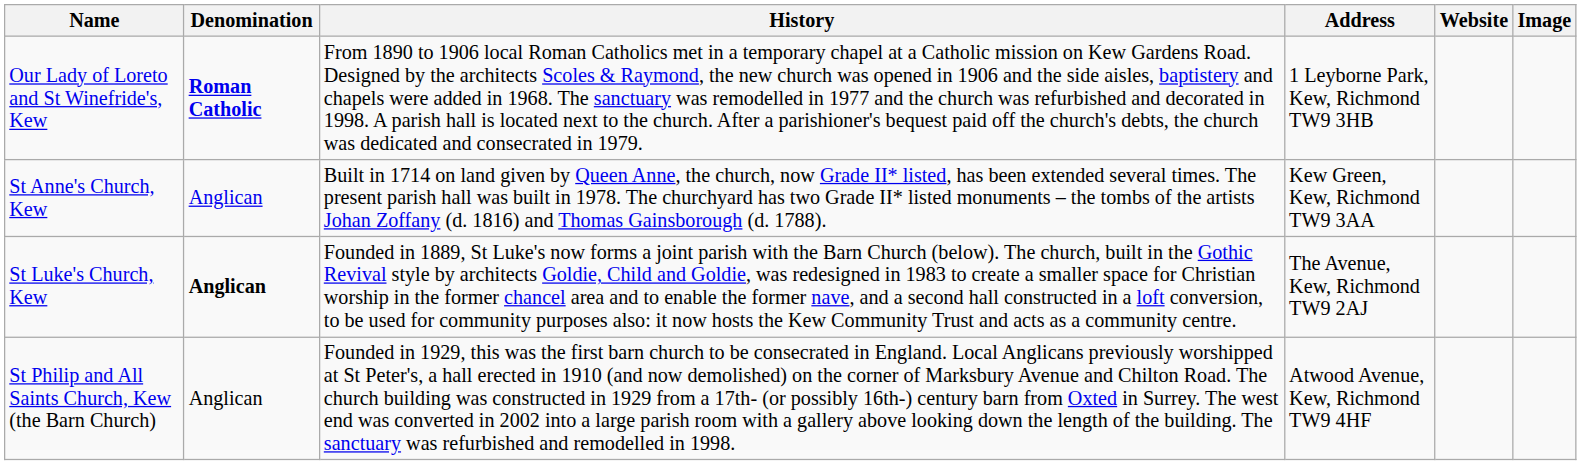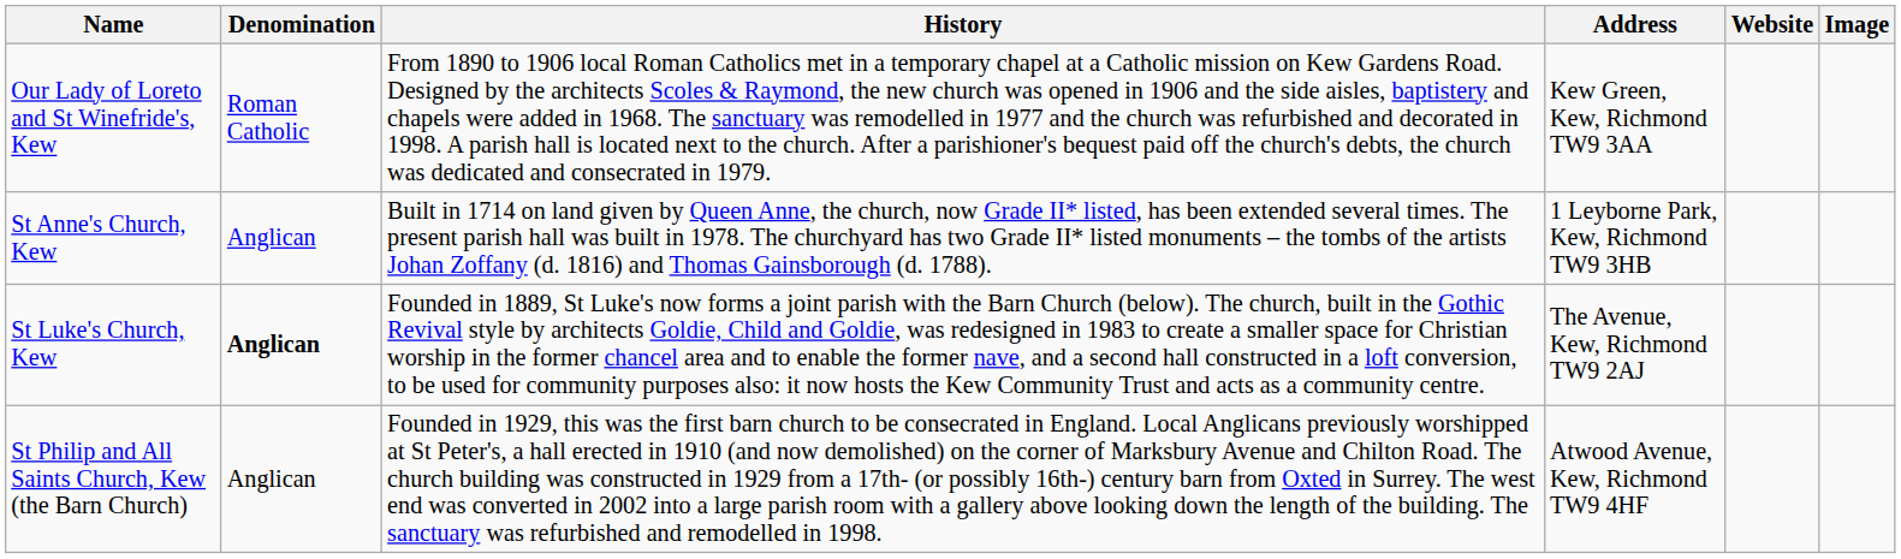 <table class="wikitable">
 <tr>
 <th>Name</th>
 <th>Denomination</th>
 <th>History</th>
 <th>Address</th>
 <th>Website</th>
 <th>Image</th>
 </tr>
 <tr>
 <td><a href='#'>Our Lady of Loreto and St Winefride's, Kew</a></td>
-<td><strong><a href='#'>Roman Catholic</a></strong></td>
+<td><a href='#'>Roman Catholic</a></td>
 <td>From 1890 to 1906 local Roman Catholics met in a temporary chapel at a Catholic mission on Kew Gardens Road. Designed by the architects <a href='#'>Scoles & Raymond</a>, the new church was opened in 1906 and the side aisles, <a href='#'>baptistery</a> and chapels were added in 1968. The <a href='#'>sanctuary</a> was remodelled in 1977 and the church was refurbished and decorated in 1998. A parish hall is located next to the church. After a parishioner's bequest paid off the church's debts, the church was dedicated and consecrated in 1979.</td>
-<td>1 Leyborne Park, Kew, Richmond TW9 3HB</td>
+<td>Kew Green, Kew, Richmond TW9 3AA</td>
 <td></td>
 <td></td>
 </tr>
 <tr>
 <td><a href='#'>St Anne's Church, Kew</a></td>
 <td><a href='#'>Anglican</a></td>
 <td>Built in 1714 on land given by <a href='#'>Queen Anne</a>, the church, now <a href='#'>Grade II* listed</a>, has been extended several times. The present parish hall was built in 1978. The churchyard has two Grade II* listed monuments – the tombs of the artists <a href='#'>Johan Zoffany</a> (d. 1816) and <a href='#'>Thomas Gainsborough</a> (d. 1788).</td>
-<td>Kew Green, Kew, Richmond TW9 3AA</td>
+<td>1 Leyborne Park, Kew, Richmond TW9 3HB</td>
 <td></td>
 <td></td>
 </tr>
 <tr>
 <td><a href='#'>St Luke's Church, Kew</a></td>
 <td><strong>Anglican</strong></td>
 <td>Founded in 1889, St Luke's now forms a joint parish with the Barn Church (below). The church, built in the <a href='#'>Gothic Revival</a> style by architects <a href='#'>Goldie, Child and Goldie</a>, was redesigned in 1983 to create a smaller space for Christian worship in the former <a href='#'>chancel</a> area and to enable the former <a href='#'>nave</a>, and a second hall constructed in a <a href='#'>loft</a> conversion, to be used for community purposes also: it now hosts the Kew Community Trust and acts as a community centre.</td>
 <td>The Avenue, Kew, Richmond TW9 2AJ</td>
 <td></td>
 <td></td>
 </tr>
 <tr>
 <td><a href='#'>St Philip and All Saints Church, Kew</a> (the Barn Church)</td>
 <td>Anglican</td>
 <td>Founded in 1929, this was the first barn church to be consecrated in England. Local Anglicans previously worshipped at St Peter's, a hall erected in 1910 (and now demolished) on the corner of Marksbury Avenue and Chilton Road. The church building was constructed in 1929 from a 17th- (or possibly 16th-) century barn from <a href='#'>Oxted</a> in Surrey. The west end was converted in 2002 into a large parish room with a gallery above looking down the length of the building. The <a href='#'>sanctuary</a> was refurbished and remodelled in 1998.</td>
 <td>Atwood Avenue, Kew, Richmond TW9 4HF</td>
 <td></td>
 <td></td>
 </tr>
 </table>
